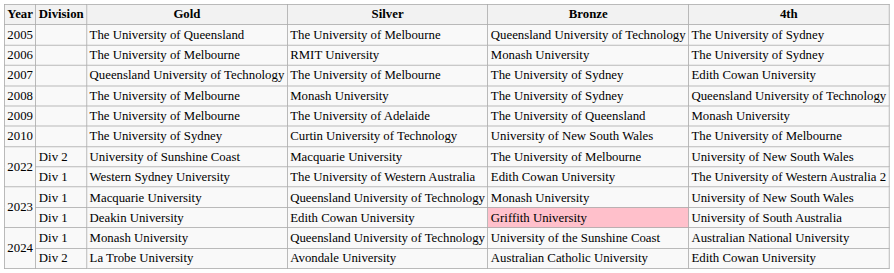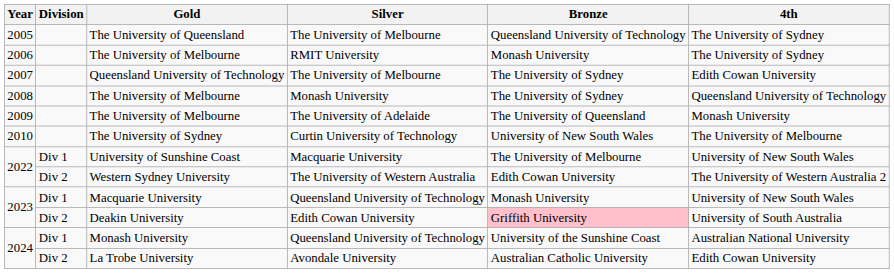 <table class="wikitable">
 <tr>
 <th>Year</th>
 <th>Division</th>
 <th>Gold</th>
 <th>Silver</th>
 <th>Bronze</th>
 <th>4th</th>
 </tr>
 <tr>
 <td>2005</td>
 <td></td>
 <td>The University of Queensland</td>
 <td>The University of Melbourne</td>
 <td>Queensland University of Technology</td>
 <td>The University of Sydney</td>
 </tr>
 <tr>
 <td>2006</td>
 <td></td>
 <td>The University of Melbourne</td>
 <td>RMIT University</td>
 <td>Monash University</td>
 <td>The University of Sydney</td>
 </tr>
 <tr>
 <td>2007</td>
 <td></td>
 <td>Queensland University of Technology</td>
 <td>The University of Melbourne</td>
 <td>The University of Sydney</td>
 <td>Edith Cowan University</td>
 </tr>
 <tr>
 <td>2008</td>
 <td></td>
 <td>The University of Melbourne</td>
 <td>Monash University</td>
 <td>The University of Sydney</td>
 <td>Queensland University of Technology</td>
 </tr>
 <tr>
 <td>2009</td>
 <td></td>
 <td>The University of Melbourne</td>
 <td>The University of Adelaide</td>
 <td>The University of Queensland</td>
 <td>Monash University</td>
 </tr>
 <tr>
 <td>2010</td>
 <td></td>
 <td>The University of Sydney</td>
 <td>Curtin University of Technology</td>
 <td>University of New South Wales</td>
 <td>The University of Melbourne</td>
 </tr>
 <tr>
 <td rowspan="2">2022</td>
-<td>Div 2</td>
+<td>Div 1</td>
 <td>University of Sunshine Coast</td>
 <td>Macquarie University</td>
 <td>The University of Melbourne</td>
 <td>University of New South Wales</td>
 </tr>
 <tr>
-<td>Div 1</td>
+<td>Div 2</td>
 <td>Western Sydney University</td>
 <td>The University of Western Australia</td>
 <td>Edith Cowan University</td>
 <td>The University of Western Australia 2</td>
 </tr>
 <tr>
 <td rowspan="2">2023</td>
 <td>Div 1</td>
 <td>Macquarie University</td>
 <td>Queensland University of Technology</td>
 <td>Monash University</td>
 <td>University of New South Wales</td>
 </tr>
 <tr>
-<td>Div 1</td>
+<td>Div 2</td>
 <td>Deakin University</td>
 <td>Edith Cowan University</td>
 <td style="background: pink;">Griffith University</td>
 <td>University of South Australia</td>
 </tr>
 <tr>
 <td rowspan="2">2024</td>
 <td>Div 1</td>
 <td>Monash University</td>
 <td>Queensland University of Technology</td>
 <td>University of the Sunshine Coast</td>
 <td>Australian National University</td>
 </tr>
 <tr>
 <td>Div 2</td>
 <td>La Trobe University</td>
 <td>Avondale University</td>
 <td>Australian Catholic University</td>
 <td>Edith Cowan University</td>
 </tr>
 </table>
